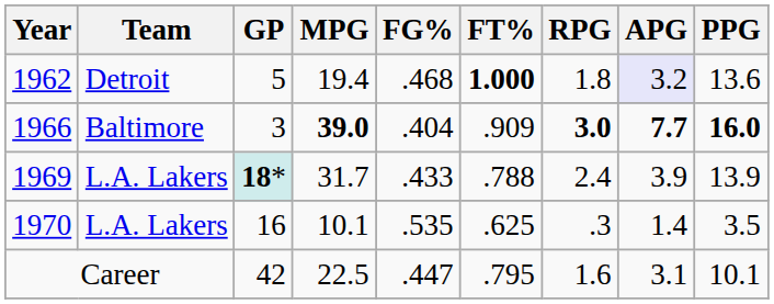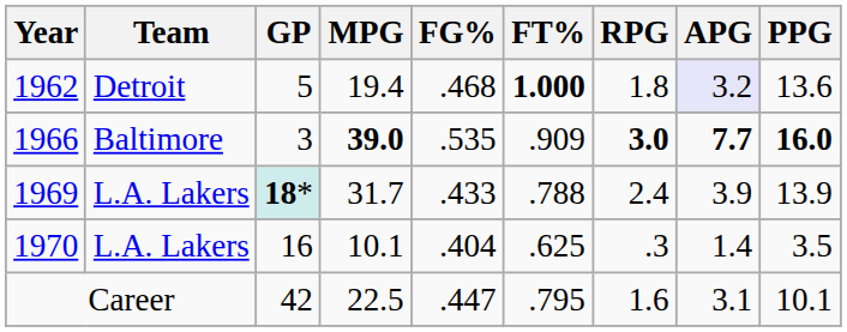 <table class="wikitable sortable" style="font-size:95%; text-align:right;">
 <tr>
 <th>Year</th>
 <th>Team</th>
 <th>GP</th>
 <th>MPG</th>
 <th>FG%</th>
 <th>FT%</th>
 <th>RPG</th>
 <th>APG</th>
 <th>PPG</th>
 </tr>
 <tr>
 <td style="text-align:left;"><a href='#'>1962</a></td>
 <td style="text-align:left;"><a href='#'>Detroit</a></td>
 <td>5</td>
 <td>19.4</td>
 <td>.468</td>
 <td><strong>1.000</strong></td>
 <td>1.8</td>
 <td style="background: lavender;">3.2</td>
 <td>13.6</td>
 </tr>
 <tr>
 <td style="text-align:left;"><a href='#'>1966</a></td>
 <td style="text-align:left;"><a href='#'>Baltimore</a></td>
 <td>3</td>
 <td><strong>39.0</strong></td>
-<td>.404</td>
+<td>.535</td>
 <td>.909</td>
 <td><strong>3.0</strong></td>
 <td><strong>7.7</strong></td>
 <td><strong>16.0</strong></td>
 </tr>
 <tr>
 <td style="text-align:left;"><a href='#'>1969</a></td>
 <td style="text-align:left;"><a href='#'>L.A. Lakers</a></td>
 <td style="background:#CFECEC;"><strong>18</strong>*</td>
 <td>31.7</td>
 <td>.433</td>
 <td>.788</td>
 <td>2.4</td>
 <td>3.9</td>
 <td>13.9</td>
 </tr>
 <tr>
 <td style="text-align:left;"><a href='#'>1970</a></td>
 <td style="text-align:left;"><a href='#'>L.A. Lakers</a></td>
 <td>16</td>
 <td>10.1</td>
-<td>.535</td>
+<td>.404</td>
 <td>.625</td>
 <td>.3</td>
 <td>1.4</td>
 <td>3.5</td>
 </tr>
 <tr class="sortbottom">
 <td style="text-align:center;" colspan="2">Career</td>
 <td>42</td>
 <td>22.5</td>
 <td>.447</td>
 <td>.795</td>
 <td>1.6</td>
 <td>3.1</td>
 <td>10.1</td>
 </tr>
 </table>
